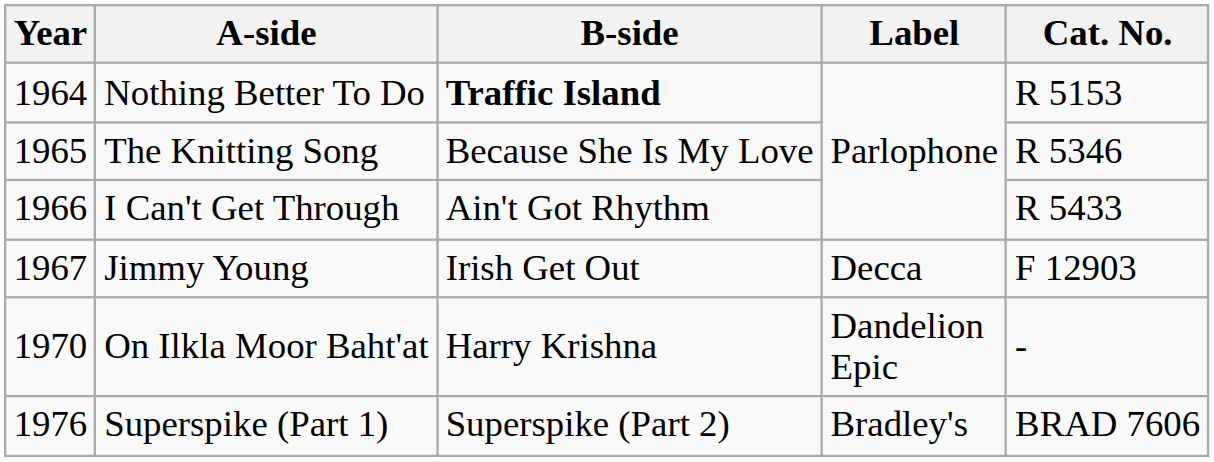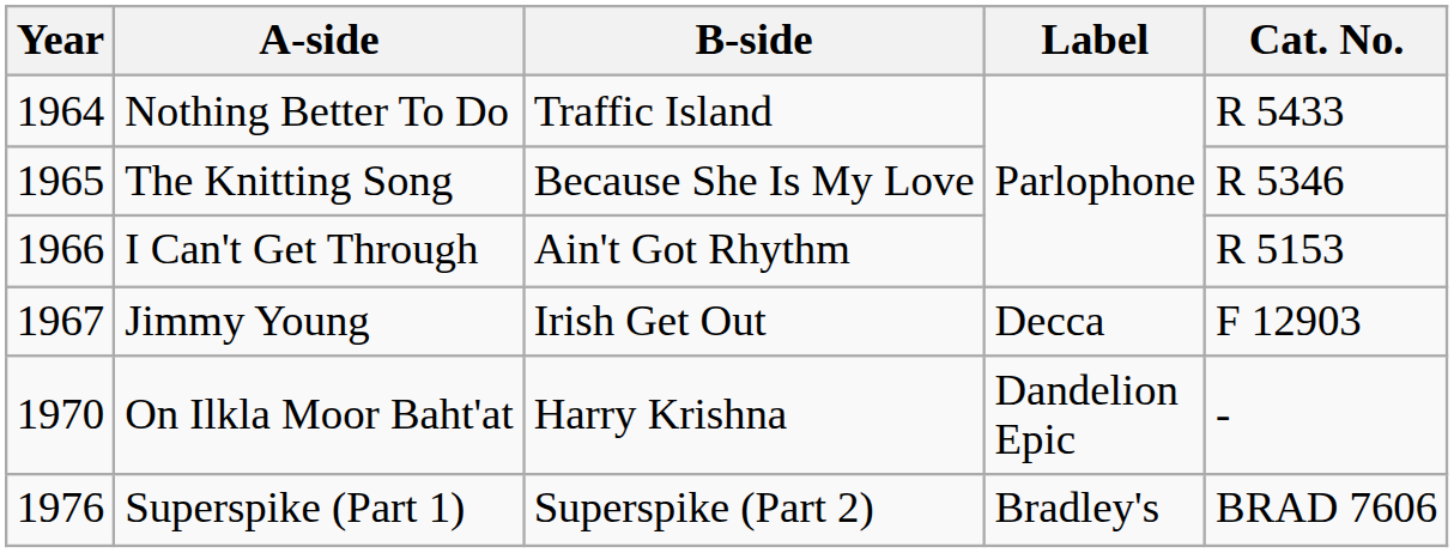 <table class="wikitable">
 <tr>
 <th>Year</th>
 <th>A-side</th>
 <th>B-side</th>
 <th>Label</th>
 <th>Cat. No.</th>
 </tr>
 <tr>
 <td>1964</td>
 <td>Nothing Better To Do</td>
-<td><strong>Traffic Island</strong></td>
+<td>Traffic Island</td>
 <td rowspan="3">Parlophone</td>
-<td>R 5153</td>
+<td>R 5433</td>
 </tr>
 <tr>
 <td>1965</td>
 <td>The Knitting Song</td>
 <td>Because She Is My Love</td>
 <td>R 5346</td>
 </tr>
 <tr>
 <td>1966</td>
 <td>I Can't Get Through</td>
 <td>Ain't Got Rhythm</td>
-<td>R 5433</td>
+<td>R 5153</td>
 </tr>
 <tr>
 <td>1967</td>
 <td>Jimmy Young</td>
 <td>Irish Get Out</td>
 <td>Decca</td>
 <td>F 12903</td>
 </tr>
 <tr>
 <td>1970</td>
 <td>On Ilkla Moor Baht'at</td>
 <td>Harry Krishna</td>
 <td>Dandelion <br> Epic</td>
 <td 4786 >-</td>
 </tr>
 <tr>
 <td>1976</td>
 <td>Superspike (Part 1)</td>
 <td>Superspike (Part 2)</td>
 <td>Bradley's</td>
 <td>BRAD 7606</td>
 </tr>
 </table>
